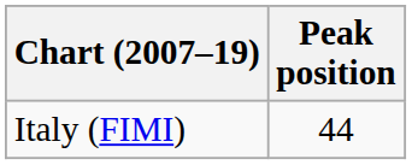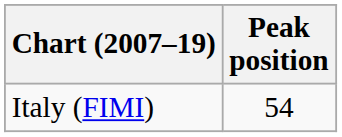 <table class="wikitable sortable">
 <tr>
 <th>Chart (2007–19)</th>
 <th>Peak<br>position</th>
 </tr>
 <tr>
 <td>Italy (<a href='#'>FIMI</a>)</td>
-<td style="text-align:center;">44</td>
+<td style="text-align:center;">54</td>
 </tr>
 </table>
